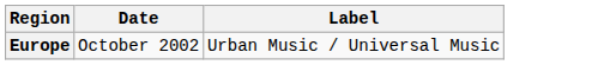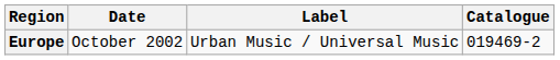 <table class="wikitable plainrowheaders">
 <tr>
 <th>Region</th>
 <th>Date</th>
 <th>Label</th>
+<th>Catalogue</th>
 </tr>
 <tr>
 <th scope="row">Europe</th>
 <td>October 2002</td>
 <td>Urban Music / Universal Music</td>
+<td>019469-2</td>
 </tr>
 </table>
